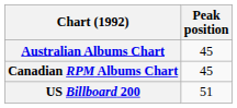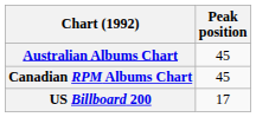 <table class="wikitable sortable plainrowheaders">
 <tr>
 <th>Chart (1992)</th>
 <th>Peak<br>position</th>
 </tr>
 <tr>
 <th scope="row"><a href='#'>Australian Albums Chart</a></th>
 <td style="text-align:center;">45</td>
 </tr>
 <tr>
 <th scope="row">Canadian <a href='#'><em>RPM</em> Albums Chart</a></th>
 <td style="text-align:center;">45</td>
 </tr>
 <tr>
 <th scope="row">US <a href='#'><em>Billboard</em> 200</a></th>
-<td style="text-align:center;">51</td>
+<td style="text-align:center;">17</td>
 </tr>
 </table>
